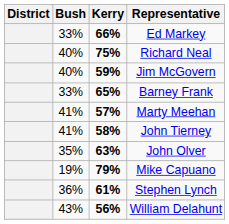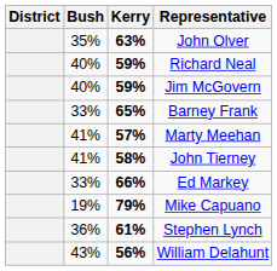 <table class=wikitable>
 <tr>
 <th>District</th>
 <th>Bush</th>
 <th>Kerry</th>
 <th>Representative</th>
 </tr>
 <tr align=center>
 <th></th>
-<td>33%</td>
-<td><strong>66%</strong></td>
-<td><a href='#'>Ed Markey</a></td>
+<td>35%</td>
+<td><strong>63%</strong></td>
+<td><a href='#'>John Olver</a></td>
 </tr>
 <tr align=center>
 <th></th>
 <td>40%</td>
-<td><strong>75%</strong></td>
+<td><strong>59%</strong></td>
 <td><a href='#'>Richard Neal</a></td>
 </tr>
 <tr align=center>
 <th></th>
 <td>40%</td>
 <td><strong>59%</strong></td>
 <td><a href='#'>Jim McGovern</a></td>
 </tr>
 <tr align=center>
 <th></th>
 <td>33%</td>
 <td><strong>65%</strong></td>
 <td><a href='#'>Barney Frank</a></td>
 </tr>
 <tr align=center>
 <th></th>
 <td>41%</td>
 <td><strong>57%</strong></td>
 <td><a href='#'>Marty Meehan</a></td>
 </tr>
 <tr align=center>
 <th></th>
 <td>41%</td>
 <td><strong>58%</strong></td>
 <td><a href='#'>John Tierney</a></td>
 </tr>
 <tr align=center>
 <th></th>
-<td>35%</td>
-<td><strong>63%</strong></td>
-<td><a href='#'>John Olver</a></td>
+<td>33%</td>
+<td><strong>66%</strong></td>
+<td><a href='#'>Ed Markey</a></td>
 </tr>
 <tr align=center>
 <th></th>
 <td>19%</td>
 <td><strong>79%</strong></td>
 <td><a href='#'>Mike Capuano</a></td>
 </tr>
 <tr align=center>
 <th></th>
 <td>36%</td>
 <td><strong>61%</strong></td>
 <td><a href='#'>Stephen Lynch</a></td>
 </tr>
 <tr align=center>
 <th></th>
 <td>43%</td>
 <td><strong>56%</strong></td>
 <td><a href='#'>William Delahunt</a></td>
 </tr>
 </table>
